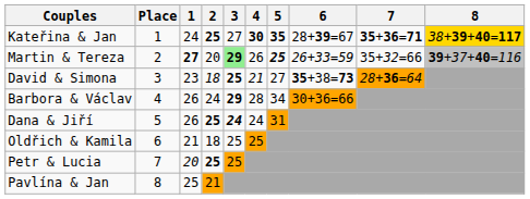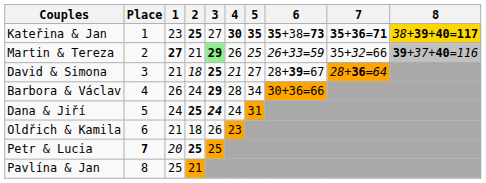 <table class="wikitable sortable" style="margin:auto;text-align:center;">
 <tr>
 <th>Couples</th>
 <th>Place</th>
 <th>1</th>
 <th>2</th>
 <th>3</th>
 <th>4</th>
 <th>5</th>
 <th>6</th>
 <th>7</th>
 <th>8</th>
 </tr>
 <tr>
 <td style="text-align:left;">Kateřina & Jan</td>
 <td style="text-align:center;">1</td>
-<td>24</td>
+<td>23</td>
 <td><span><strong>25</strong></span></td>
 <td>27</td>
 <td><span><strong>30</strong></span></td>
 <td><span><strong>35</strong></span></td>
-<td>28+<span><strong>39</strong></span>=67</td>
+<td><span><strong>35</strong></span>+38=<span><strong>73</strong></span></td>
 <td><span><strong>35</strong></span>+<span><strong>36</strong></span>=<span><strong>71</strong></span></td>
 <td style="background:gold;"><span><em>38</em></span>+<span><strong>39</strong></span>+<span><strong>40</strong></span>=<span><strong>117</strong></span></td>
 </tr>
 <tr>
 <td style="text-align:left;">Martin & Tereza</td>
 <td style="text-align:center;">2</td>
 <td><span><strong>27</strong></span></td>
-<td>20</td>
+<td>21</td>
 <td style="background: lightgreen;"><span><strong>29</strong></span></td>
 <td>26</td>
-<td><strong><span><em>25</em></span></strong></td>
+<td><span><em>25</em></span></td>
 <td><span><em>26</em></span>+<span><em>33</em></span>=<span><em>59</em></span></td>
 <td>35+<span><em>32</em></span>=66</td>
 <td style="background:silver;"><span><strong>39</strong></span>+<span><em>37</em></span>+<span><strong>40</strong></span>=<span><em>116</em></span></td>
 </tr>
 <tr>
 <td style="text-align:left;">David & Simona</td>
 <td style="text-align:center;">3</td>
-<td>23</td>
+<td>21</td>
 <td><span><em>18</em></span></td>
 <td><strong>25</strong></td>
 <td><span><em>21</em></span></td>
 <td>27</td>
-<td><span><strong>35</strong></span>+38=<span><strong>73</strong></span></td>
+<td>28+<span><strong>39</strong></span>=67</td>
 <td style="background:orange;"><span><em>28</em></span>+<span><strong>36</strong></span>=<span><em>64</em></span></td>
 <td bgcolor="darkgray" colspan="10"></td>
 </tr>
 <tr>
 <td style="text-align:left;">Barbora & Václav</td>
 <td style="text-align:center;">4</td>
 <td>26</td>
 <td>24</td>
 <td><span><strong>29</strong></span></td>
 <td>28</td>
 <td>34</td>
 <td style="background:orange;">30+36=66</td>
 <td bgcolor="darkgray" colspan="10"></td>
 </tr>
 <tr>
 <td style="text-align:left;">Dana & Jiří</td>
 <td style="text-align:center;">5</td>
-<td>26</td>
+<td>24</td>
 <td><span><strong>25</strong></span></td>
 <td><strong><span><em>24</em></span></strong></td>
 <td>24</td>
 <td style="background:orange;">31</td>
 <td bgcolor="darkgray" colspan="10"></td>
 </tr>
 <tr>
 <td style="text-align:left;">Oldřich & Kamila</td>
 <td style="text-align:center;">6</td>
 <td>21</td>
 <td>18</td>
-<td>25</td>
-<td style="background:orange;">25</td>
+<td>26</td>
+<td style="background:orange;">23</td>
 <td bgcolor="darkgray" colspan="10"></td>
 </tr>
 <tr>
 <td style="text-align:left;">Petr & Lucia</td>
-<td style="text-align:center;">7</td>
+<td style="text-align:center;"><strong>7</strong></td>
 <td><span><em>20</em></span></td>
 <td><span><strong>25</strong></span></td>
 <td style="background:orange;">25</td>
 <td bgcolor="darkgray" colspan="10"></td>
 </tr>
 <tr>
 <td style="text-align:left;">Pavlína & Jan</td>
 <td style="text-align:center;">8</td>
 <td>25</td>
 <td style="background:orange;">21</td>
 <td bgcolor="darkgray" colspan="10"></td>
 </tr>
 </table>
